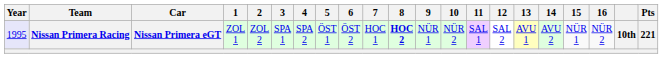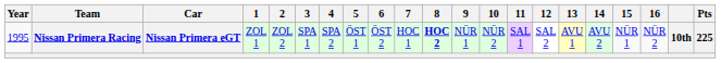 <table class="wikitable" style="text-align:center; font-size:85%">
 <tr>
 <th>Year</th>
 <th>Team</th>
 <th>Car</th>
 <th>1</th>
 <th>2</th>
 <th>3</th>
 <th>4</th>
 <th>5</th>
 <th>6</th>
 <th>7</th>
 <th>8</th>
 <th>9</th>
 <th>10</th>
 <th>11</th>
 <th>12</th>
 <th>13</th>
 <th>14</th>
 <th>15</th>
 <th>16</th>
 <th></th>
 <th>Pts</th>
 </tr>
 <tr>
-<td style="background: lavender;"><a href='#'>1995</a></td>
+<td><a href='#'>1995</a></td>
 <th nowrap><a href='#'>Nissan Primera Racing</a></th>
 <th nowrap><a href='#'>Nissan Primera eGT</a></th>
 <td style="background:#DFFFDF;"><a href='#'>ZOL<br>1</a><br></td>
 <td style="background:#DFFFDF;"><a href='#'>ZOL<br>2</a><br></td>
 <td style="background:#DFFFDF;"><a href='#'>SPA<br>1</a><br></td>
 <td style="background:#DFFFDF;"><a href='#'>SPA<br>2</a><br></td>
 <td style="background:#DFFFDF;"><a href='#'>ÖST<br>1</a><br></td>
 <td style="background:#DFFFDF;"><a href='#'>ÖST<br>2</a><br></td>
 <td style="background:#DFFFDF;"><a href='#'>HOC<br>1</a><br></td>
 <td style="background:#DFFFDF;"><strong><a href='#'>HOC<br>2</a><br></strong></td>
 <td style="background:#DFFFDF;"><a href='#'>NÜR<br>1</a><br></td>
 <td style="background:#DFFFDF;"><a href='#'>NÜR<br>2</a><br></td>
 <td style="background:#EFCFFF;"><a href='#'>SAL<br>1</a><br></td>
 <td style="background:#FFFFFF;"><a href='#'>SAL<br>2</a><br></td>
 <td style="background:#FFFFBF;"><a href='#'>AVU<br>1</a><br></td>
 <td style="background:#DFFFDF;"><a href='#'>AVU<br>2</a><br></td>
 <td><a href='#'>NÜR<br>1</a></td>
 <td><a href='#'>NÜR<br>2</a></td>
 <th>10th</th>
-<th>221</th>
+<th>225</th>
 </tr>
 <tr>
 <th colspan="21"></th>
 </tr>
 </table>
